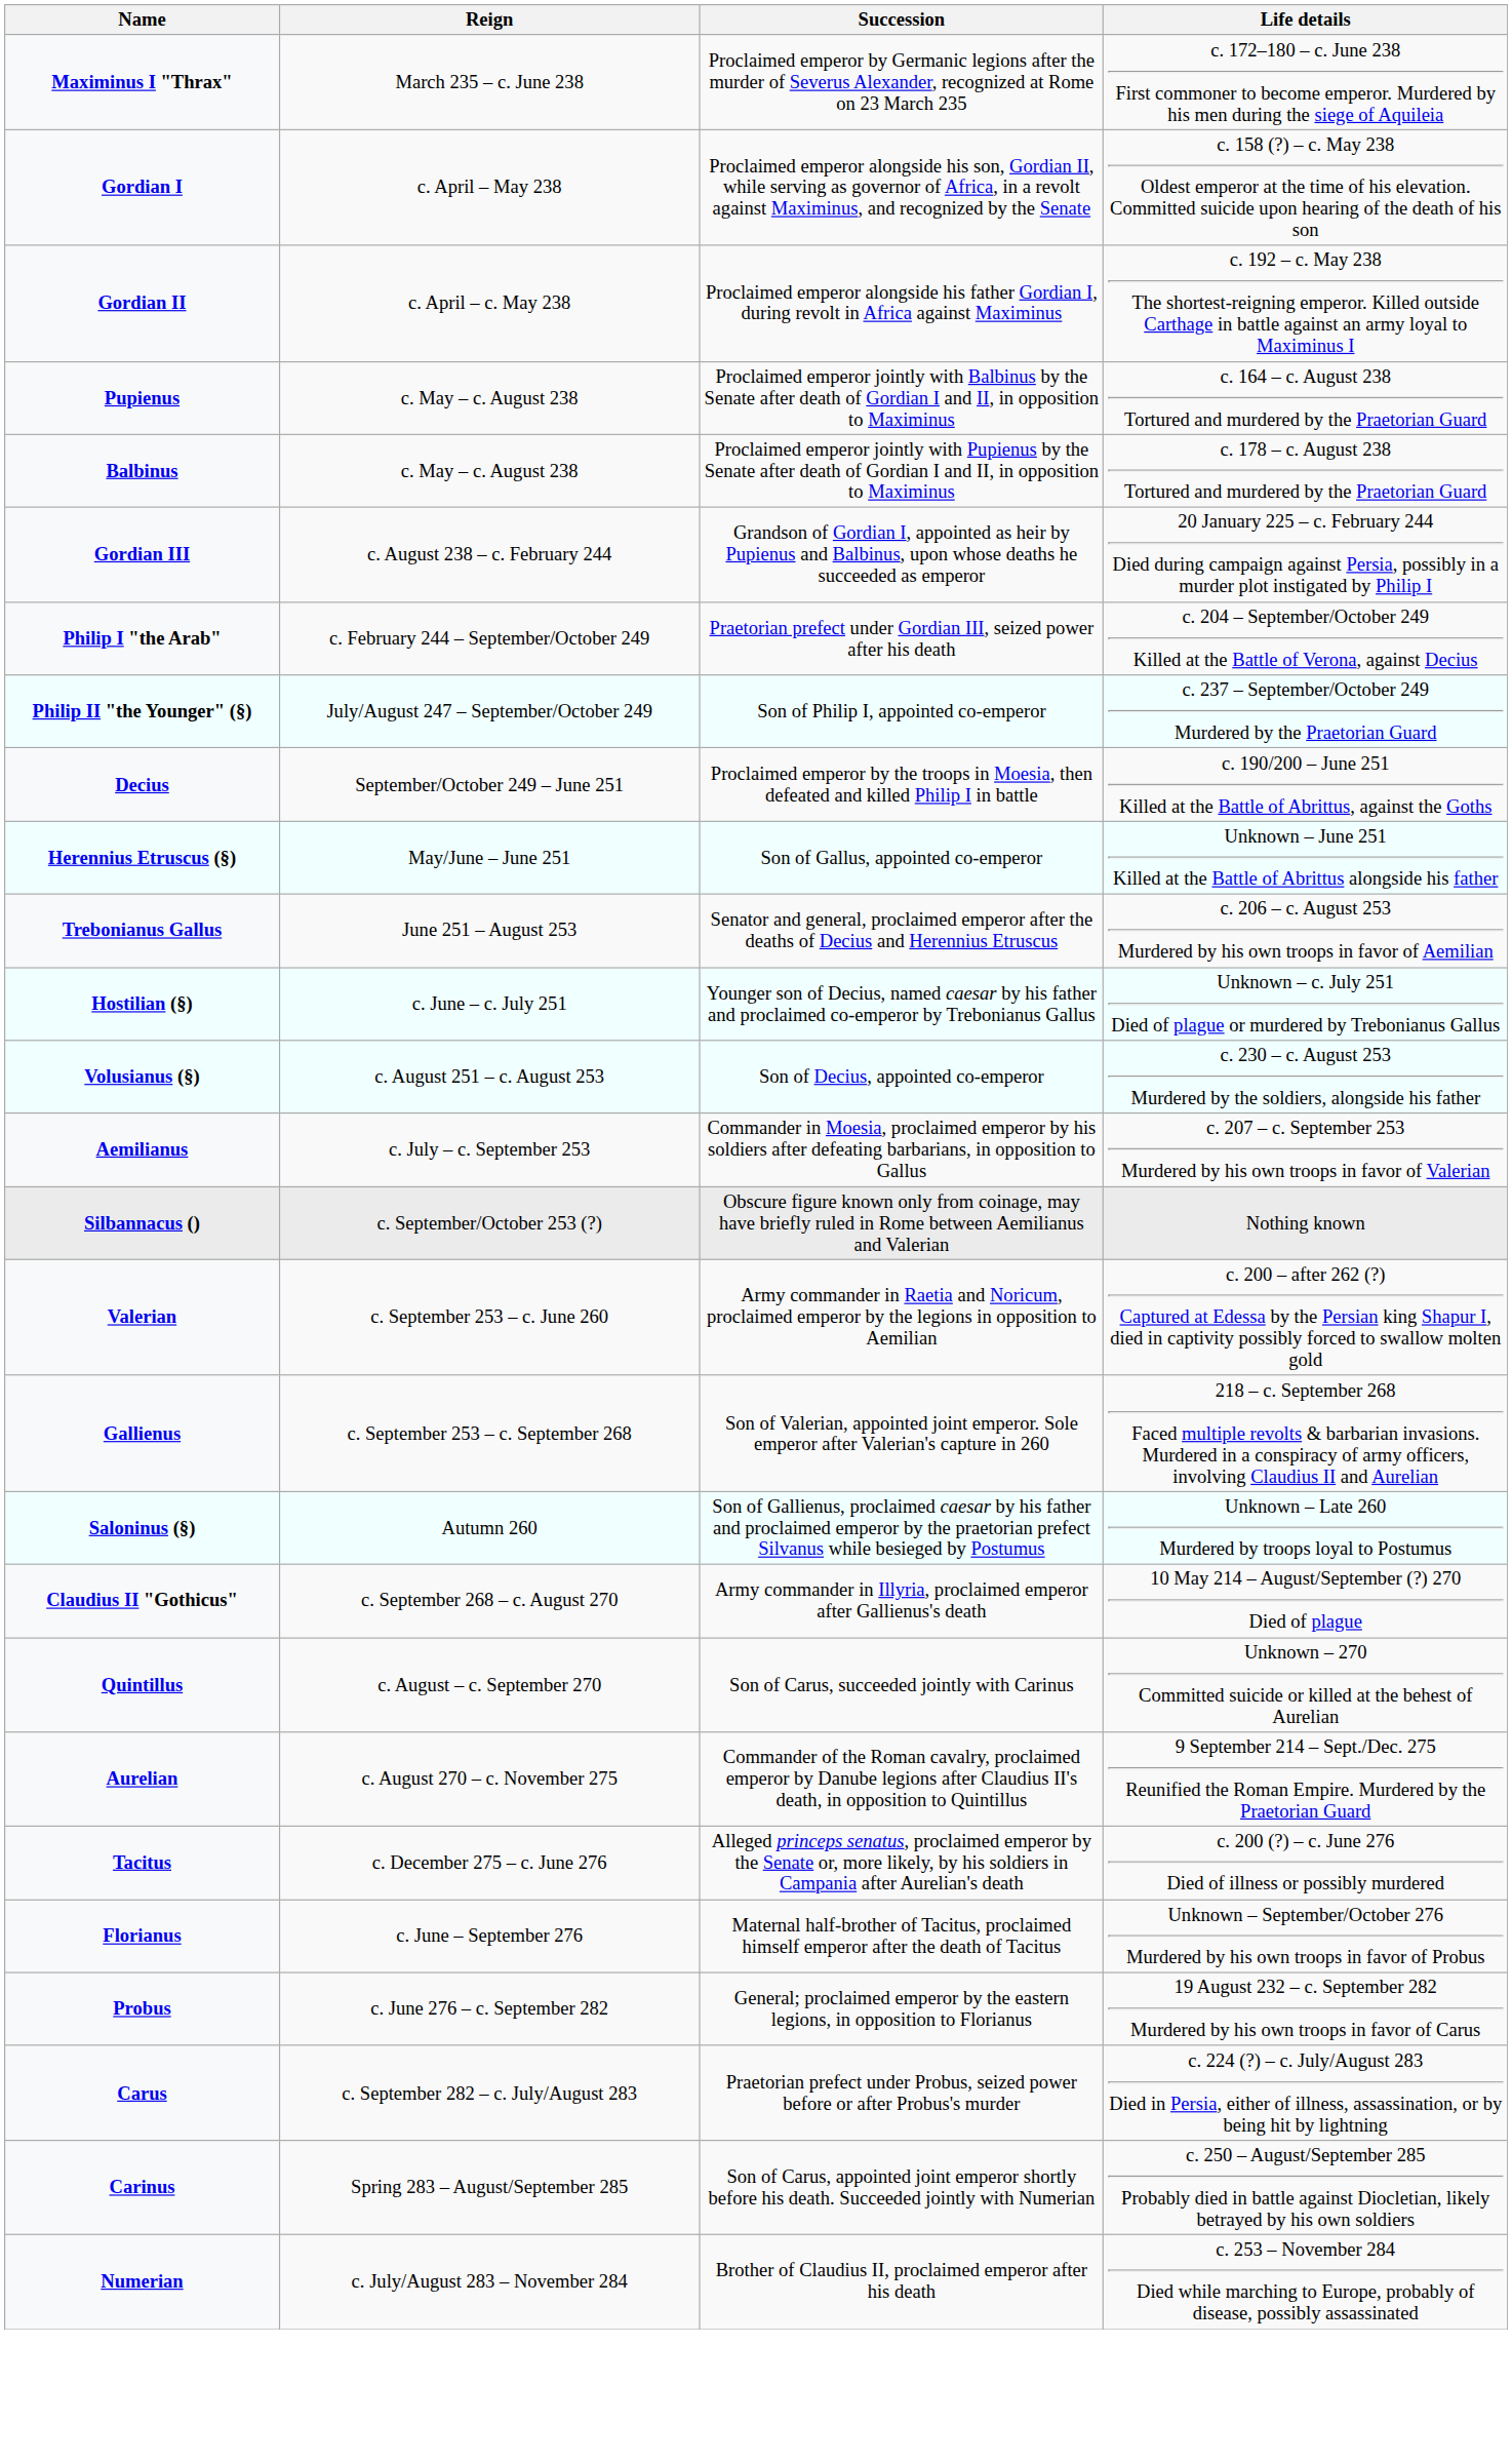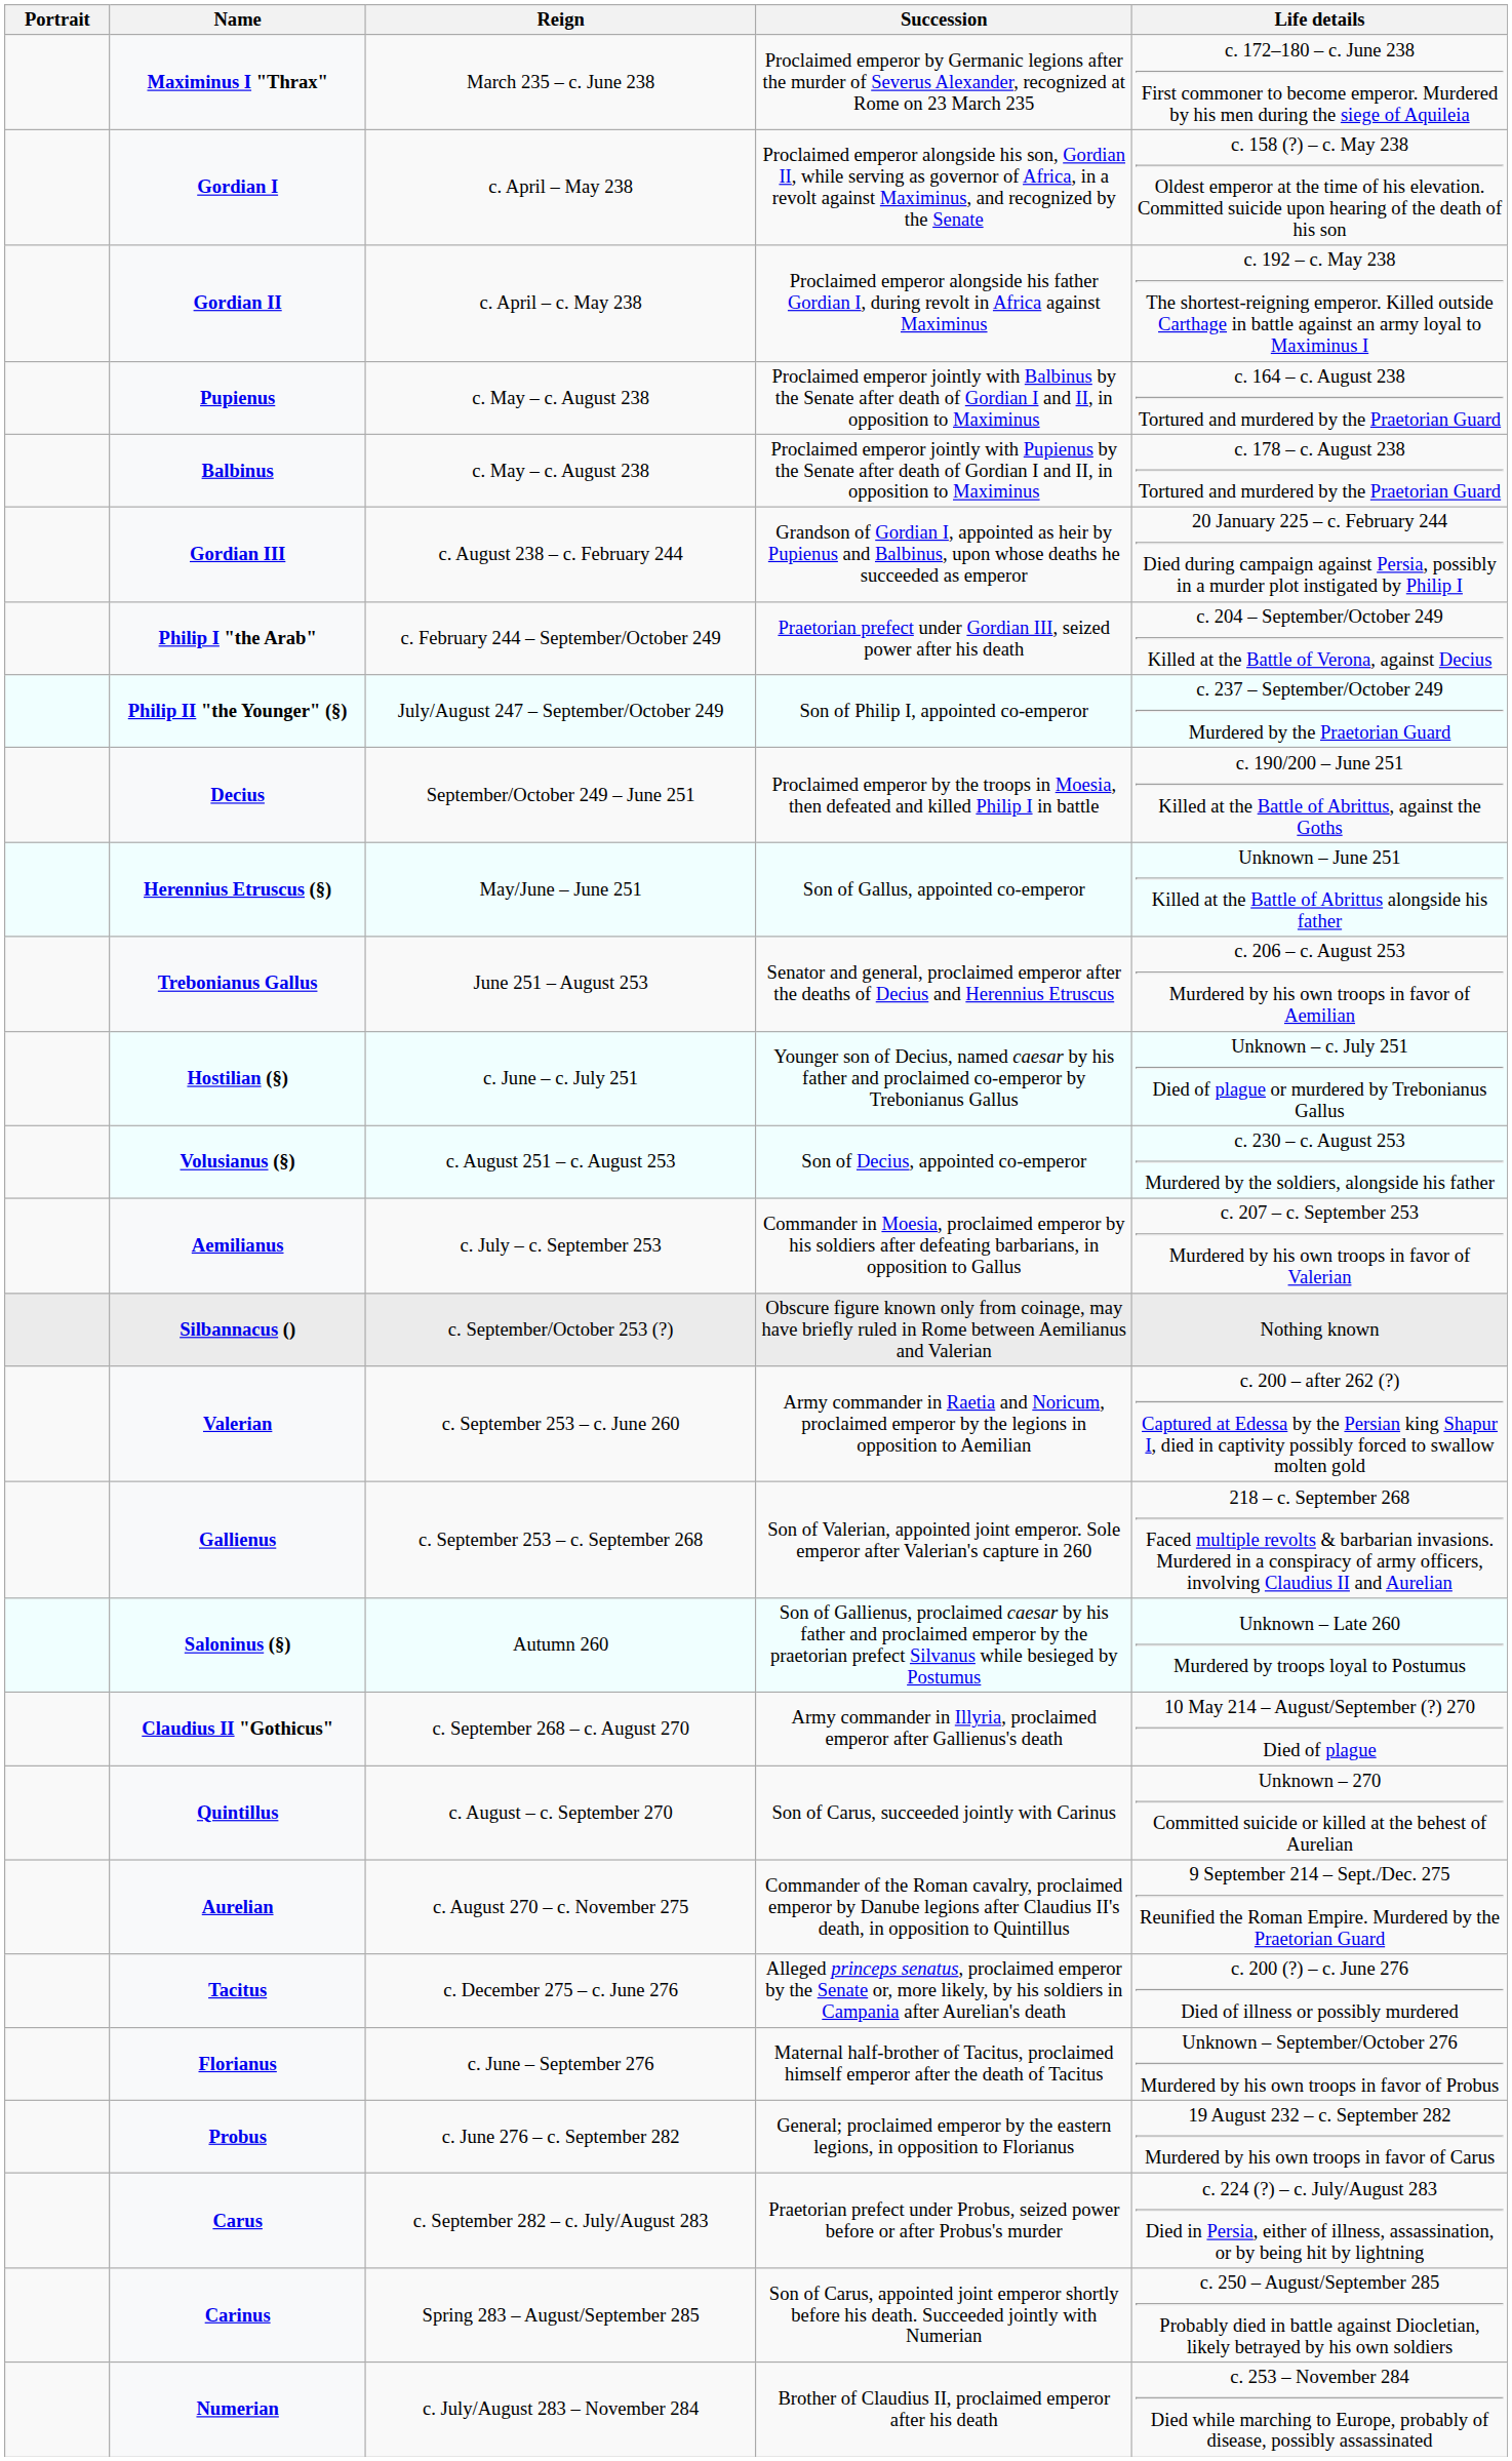 <table class="wikitable plainrowheaders" style="width:100%; text-align:center">
 <tr>
+<th scope=col width="7%">Portrait</th>
 <th scope=col width="17%">Name</th>
 <th scope=col width="26%">Reign</th>
 <th scope=col width="25%">Succession</th>
 <th scope=col width="25%">Life details</th>
 </tr>
 <tr>
+<td></td>
 <th scope=row style="text-align:center; background:#F8F9FA"><strong><a href='#'>Maximinus I</a></strong> "Thrax"<br></th>
 <td> March 235 – c. June 238<br></td>
 <td>Proclaimed emperor by Germanic legions after the murder of <a href='#'>Severus Alexander</a>, recognized at Rome on 23 March 235</td>
 <td>c. 172–180 – c. June 238<br><hr>First commoner to become emperor. Murdered by his men during the <a href='#'>siege of Aquileia</a></td>
 </tr>
 <tr>
+<td></td>
 <th scope=row style="text-align:center; background:#F8F9FA"><strong><a href='#'>Gordian I</a></strong><br></th>
 <td>c. April –  May 238<br></td>
 <td>Proclaimed emperor alongside his son, <a href='#'>Gordian II</a>, while serving as governor of <a href='#'>Africa</a>, in a revolt against <a href='#'>Maximinus</a>, and recognized by the <a href='#'>Senate</a></td>
 <td>c. 158 (?) – c. May 238<br><hr>Oldest emperor at the time of his elevation. Committed suicide upon hearing of the death of his son</td>
 </tr>
 <tr>
+<td></td>
 <th scope=row style="text-align:center; background:#F8F9FA"><strong><a href='#'>Gordian II</a></strong><br></th>
 <td>c. April – c. May 238<br></td>
 <td>Proclaimed emperor alongside his father <a href='#'>Gordian I</a>, during revolt in <a href='#'>Africa</a> against <a href='#'>Maximinus</a></td>
 <td>c. 192 – c. May 238<br><hr>The shortest-reigning emperor. Killed outside <a href='#'>Carthage</a> in battle against an army loyal to <a href='#'>Maximinus I</a></td>
 </tr>
 <tr>
+<td></td>
 <th scope=row style="text-align:center; background:#F8F9FA"><strong><a href='#'>Pupienus</a></strong><br></th>
 <td>c. May – c. August 238<br></td>
 <td>Proclaimed emperor jointly with <a href='#'>Balbinus</a> by the Senate after death of <a href='#'>Gordian I</a> and <a href='#'>II</a>, in opposition to <a href='#'>Maximinus</a></td>
 <td>c. 164 – c. August 238<br><hr>Tortured and murdered by the <a href='#'>Praetorian Guard</a></td>
 </tr>
 <tr>
+<td></td>
 <th scope=row style="text-align:center; background:#F8F9FA"><strong><a href='#'>Balbinus</a></strong><br></th>
 <td>c. May – c. August 238<br></td>
 <td>Proclaimed emperor jointly with <a href='#'>Pupienus</a> by the Senate after death of Gordian I and II, in opposition to <a href='#'>Maximinus</a></td>
 <td>c. 178 – c. August 238<br><hr>Tortured and murdered by the <a href='#'>Praetorian Guard</a></td>
 </tr>
 <tr>
+<td></td>
 <th scope=row style="text-align:center; background:#F8F9FA"><strong><a href='#'>Gordian III</a></strong><br></th>
 <td>c. August 238 – c. February 244<br></td>
 <td>Grandson of <a href='#'>Gordian I</a>, appointed as heir by <a href='#'>Pupienus</a> and <a href='#'>Balbinus</a>, upon whose deaths he succeeded as emperor</td>
 <td>20 January 225 – c. February 244<br><hr>Died during campaign against <a href='#'>Persia</a>, possibly in a murder plot instigated by <a href='#'>Philip I</a></td>
 </tr>
 <tr>
+<td></td>
 <th scope=row style="text-align:center; background:#F8F9FA"><strong><a href='#'>Philip I</a></strong> "the Arab"<br></th>
 <td>c. February 244 – September/October 249<br></td>
 <td><a href='#'>Praetorian prefect</a> under <a href='#'>Gordian III</a>, seized power after his death</td>
 <td>c. 204 – September/October 249<br><hr>Killed at the <a href='#'>Battle of Verona</a>, against <a href='#'>Decius</a></td>
 </tr>
 <tr>
+<td style="background:#F0FFFF"></td>
 <th scope=row style="text-align:center; background:#F0FFFF"><strong><a href='#'>Philip II</a></strong> "the Younger" (§)<br></th>
 <td style="background:#F0FFFF">July/August 247 – September/October 249<br></td>
 <td style="background:#F0FFFF">Son of Philip I, appointed co-emperor</td>
 <td style="background:#F0FFFF">c. 237 – September/October 249<br><hr>Murdered by the <a href='#'>Praetorian Guard</a></td>
 </tr>
 <tr>
+<td></td>
 <th scope=row style="text-align:center; background:#F8F9FA"><strong><a href='#'>Decius</a></strong><br></th>
 <td>September/October 249 – June 251<br></td>
 <td>Proclaimed emperor by the troops in <a href='#'>Moesia</a>, then defeated and killed <a href='#'>Philip I</a> in battle</td>
 <td>c. 190/200 – June 251<br><hr>Killed at the <a href='#'>Battle of Abrittus</a>, against the <a href='#'>Goths</a></td>
 </tr>
 <tr>
+<td style="background:#F0FFFF"></td>
 <th scope=row style="text-align:center; background:#F0FFFF"><strong><a href='#'>Herennius Etruscus</a></strong> (§)<br></th>
 <td style="background:#F0FFFF">May/June – June 251<br></td>
 <td style="background:#F0FFFF">Son of Gallus, appointed co-emperor</td>
 <td style="background:#F0FFFF">Unknown – June 251<hr>Killed at the <a href='#'>Battle of Abrittus</a> alongside his <a href='#'>father</a></td>
 </tr>
 <tr>
+<td></td>
 <th scope=row style="text-align:center; background:#F8F9FA"><strong><a href='#'>Trebonianus Gallus</a></strong><br></th>
 <td>June 251 –  August 253<br></td>
 <td>Senator and general, proclaimed emperor after the deaths of <a href='#'>Decius</a> and <a href='#'>Herennius Etruscus</a></td>
 <td>c. 206 – c. August 253<br><hr>Murdered by his own troops in favor of <a href='#'>Aemilian</a></td>
 </tr>
 <tr>
+<td></td>
 <th scope=row style="text-align:center; background:#F0FFFF"><strong><a href='#'>Hostilian</a></strong> (§)<br></th>
 <td style="background:#F0FFFF">c. June – c. July 251<br></td>
 <td style="background:#F0FFFF">Younger son of Decius, named <em>caesar</em> by his father and proclaimed co-emperor by Trebonianus Gallus</td>
 <td style="background:#F0FFFF">Unknown – c. July 251<hr>Died of <a href='#'>plague</a> or murdered by Trebonianus Gallus</td>
 </tr>
 <tr>
+<td></td>
 <th scope=row style="text-align:center; background:#F0FFFF"><strong><a href='#'>Volusianus</a></strong> (§)<br></th>
 <td style="background:#F0FFFF">c. August 251 – c. August 253<br></td>
 <td style="background:#F0FFFF">Son of <a href='#'>Decius</a>, appointed co-emperor</td>
 <td style="background:#F0FFFF">c. 230 – c. August 253<br><hr>Murdered by the soldiers, alongside his father</td>
 </tr>
 <tr>
+<td></td>
 <th scope=row style="text-align:center; background:#F8F9FA"><strong><a href='#'>Aemilianus</a></strong><br></th>
 <td>c. July – c. September 253<br></td>
 <td>Commander in <a href='#'>Moesia</a>, proclaimed emperor by his soldiers after defeating barbarians, in opposition to Gallus</td>
 <td>c. 207 – c. September 253<br><hr>Murdered by his own troops in favor of <a href='#'>Valerian</a></td>
 </tr>
 <tr>
+<td style="background:#EBEBEB"></td>
 <th scope=row style="text-align:center; background:#EBEBEB"><strong><a href='#'>Silbannacus</a></strong> ()<br></th>
 <td style="background:#EBEBEB">c. September/October 253 (?)<br></td>
 <td style="background:#EBEBEB">Obscure figure known only from coinage, may have briefly ruled in Rome between Aemilianus and Valerian</td>
 <td style="background:#EBEBEB">Nothing known</td>
 </tr>
 <tr>
+<td></td>
 <th scope=row style="text-align:center; background:#F8F9FA"><strong><a href='#'>Valerian</a></strong><br></th>
 <td>c. September 253 – c. June 260<br></td>
 <td>Army commander in <a href='#'>Raetia</a> and <a href='#'>Noricum</a>, proclaimed emperor by the legions in opposition to Aemilian</td>
 <td>c. 200 – after 262 (?)<hr><a href='#'>Captured at Edessa</a> by the <a href='#'>Persian</a> king <a href='#'>Shapur I</a>, died in captivity possibly forced to swallow molten gold</td>
 </tr>
 <tr>
+<td></td>
 <th scope=row style="text-align:center; background:#F8F9FA"><strong><a href='#'>Gallienus</a></strong><br></th>
 <td>c. September 253 – c. September 268<br></td>
 <td>Son of Valerian, appointed joint emperor. Sole emperor after Valerian's capture in 260</td>
 <td>218 – c. September 268<br><hr>Faced <a href='#'>multiple revolts</a> & barbarian invasions. Murdered in a conspiracy of army officers, involving <a href='#'>Claudius II</a> and <a href='#'>Aurelian</a></td>
 </tr>
 <tr>
+<td style="background:#F0FFFF"></td>
 <th scope=row style="text-align:center; background:#F0FFFF"><strong><a href='#'>Saloninus</a></strong> (§)<br></th>
 <td style="background:#F0FFFF">Autumn 260<br></td>
 <td style="background:#F0FFFF">Son of Gallienus, proclaimed <em>caesar</em> by his father and proclaimed emperor by the praetorian prefect <a href='#'>Silvanus</a> while besieged by <a href='#'>Postumus</a></td>
 <td style="background:#F0FFFF">Unknown – Late 260<hr>Murdered by troops loyal to Postumus</td>
 </tr>
 <tr>
+<td></td>
 <th scope=row style="text-align:center; background:#F8F9FA"><strong><a href='#'>Claudius II</a></strong> "Gothicus"<br></th>
 <td>c. September 268 – c. August 270<br></td>
 <td>Army commander in <a href='#'>Illyria</a>, proclaimed emperor after Gallienus's death</td>
 <td>10 May 214 – August/September (?) 270<br><hr>Died of <a href='#'>plague</a></td>
 </tr>
 <tr>
+<td></td>
 <th scope=row style="text-align:center; background:#F8F9FA"><strong><a href='#'>Quintillus</a></strong><br></th>
 <td>c. August – c. September 270<br></td>
 <td>Son of Carus, succeeded jointly with Carinus</td>
 <td>Unknown – 270<hr>Committed suicide or killed at the behest of Aurelian</td>
 </tr>
 <tr>
+<td></td>
 <th scope=row style="text-align:center; background:#F8F9FA"><strong><a href='#'>Aurelian</a></strong><br></th>
 <td>c. August 270 – c. November 275<br></td>
 <td>Commander of the Roman cavalry, proclaimed emperor by Danube legions after Claudius II's death, in opposition to Quintillus</td>
 <td>9 September 214 – Sept./Dec. 275<br><hr>Reunified the Roman Empire. Murdered by the <a href='#'>Praetorian Guard</a></td>
 </tr>
 <tr>
+<td></td>
 <th scope=row style="text-align:center; background:#F8F9FA"><strong><a href='#'>Tacitus</a></strong><br></th>
 <td>c. December 275 – c. June 276<br></td>
 <td>Alleged <em><a href='#'>princeps senatus</a></em>, proclaimed emperor by the <a href='#'>Senate</a> or, more likely, by his soldiers in <a href='#'>Campania</a> after Aurelian's death</td>
 <td>c. 200 (?) – c. June 276<br><hr>Died of illness or possibly murdered</td>
 </tr>
 <tr>
+<td></td>
 <th scope=row style="text-align:center; background:#F8F9FA"><strong><a href='#'>Florianus</a></strong><br></th>
 <td>c. June – September 276<br></td>
 <td>Maternal half-brother of Tacitus, proclaimed himself emperor after the death of Tacitus</td>
 <td>Unknown – September/October 276<hr>Murdered by his own troops in favor of Probus</td>
 </tr>
 <tr>
+<td></td>
 <th scope=row style="text-align:center; background:#F8F9FA"><strong><a href='#'>Probus</a></strong><br></th>
 <td>c. June 276 – c. September 282<br></td>
 <td>General; proclaimed emperor by the eastern legions, in opposition to Florianus</td>
 <td>19 August 232 – c. September 282<br><hr>Murdered by his own troops in favor of Carus</td>
 </tr>
 <tr>
+<td></td>
 <th scope=row style="text-align:center; background:#F8F9FA"><strong><a href='#'>Carus</a></strong><br></th>
 <td>c. September 282 – c. July/August 283<br></td>
 <td>Praetorian prefect under Probus, seized power before or after Probus's murder</td>
 <td>c. 224 (?) – c. July/August 283<br><hr>Died in <a href='#'>Persia</a>, either of illness, assassination, or by being hit by lightning</td>
 </tr>
 <tr>
+<td></td>
 <th scope=row style="text-align:center; background:#F8F9FA"><strong><a href='#'>Carinus</a></strong><br></th>
 <td>Spring 283 – August/September 285<br></td>
 <td>Son of Carus, appointed joint emperor shortly before his death. Succeeded jointly with Numerian</td>
 <td>c. 250 – August/September 285<br><hr>Probably died in battle against Diocletian, likely betrayed by his own soldiers</td>
 </tr>
 <tr>
+<td></td>
 <th scope=row style="text-align:center; background:#F8F9FA"><strong><a href='#'>Numerian</a></strong><br></th>
 <td>c. July/August 283 – November 284<br></td>
 <td>Brother of Claudius II, proclaimed emperor after his death</td>
 <td>c. 253 – November 284<br><hr>Died while marching to Europe, probably of disease, possibly assassinated</td>
 </tr>
 </table>
